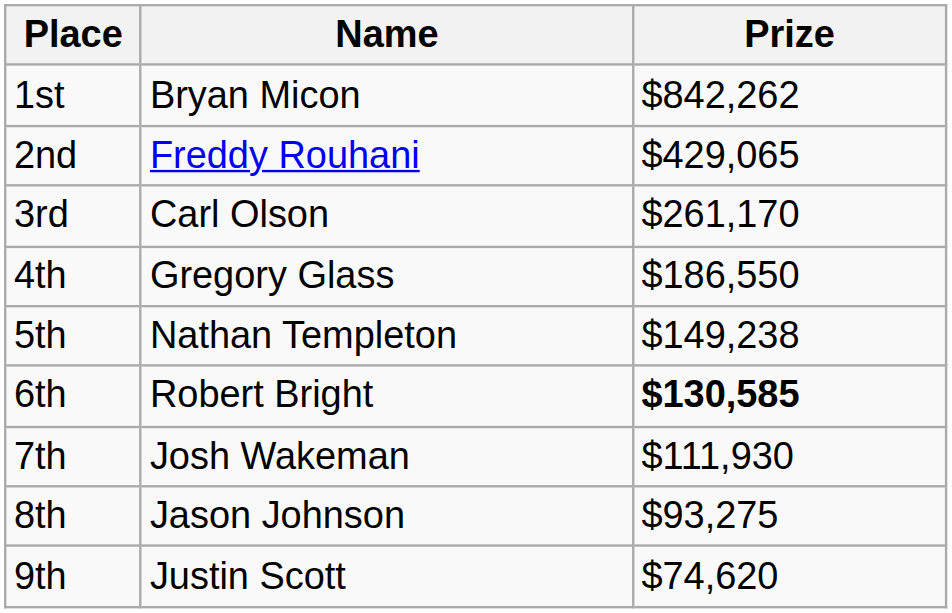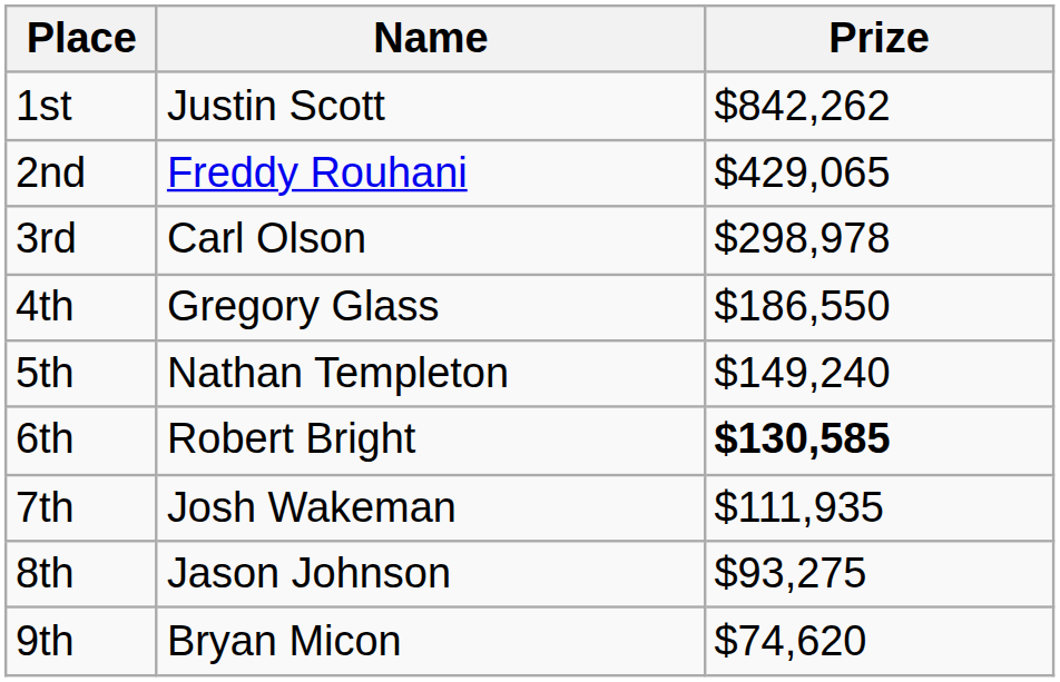 <table class="wikitable">
 <tr>
 <th width="50">Place</th>
 <th width="200">Name</th>
 <th width="125">Prize</th>
 </tr>
 <tr>
 <td>1st</td>
-<td>Bryan Micon</td>
+<td>Justin Scott</td>
 <td>$842,262</td>
 </tr>
 <tr>
 <td>2nd</td>
 <td><a href='#'>Freddy Rouhani</a></td>
 <td>$429,065</td>
 </tr>
 <tr>
 <td>3rd</td>
 <td>Carl Olson</td>
-<td>$261,170</td>
+<td>$298,978</td>
 </tr>
 <tr>
 <td>4th</td>
 <td>Gregory Glass</td>
 <td>$186,550</td>
 </tr>
 <tr>
 <td>5th</td>
 <td>Nathan Templeton</td>
-<td>$149,238</td>
+<td>$149,240</td>
 </tr>
 <tr>
 <td>6th</td>
 <td>Robert Bright</td>
 <td><strong>$130,585</strong></td>
 </tr>
 <tr>
 <td>7th</td>
 <td>Josh Wakeman</td>
-<td>$111,930</td>
+<td>$111,935</td>
 </tr>
 <tr>
 <td>8th</td>
 <td>Jason Johnson</td>
 <td>$93,275</td>
 </tr>
 <tr>
 <td>9th</td>
-<td>Justin Scott</td>
+<td>Bryan Micon</td>
 <td>$74,620</td>
 </tr>
 </table>
